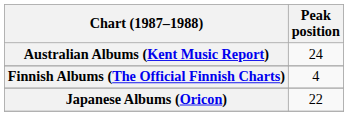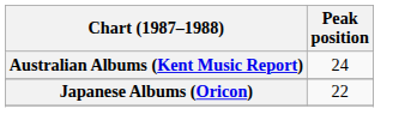 <table class="wikitable sortable plainrowheaders" style="text-align:center">
 <tr>
 <th scope="col">Chart (1987–1988)</th>
 <th scope="col">Peak<br>position</th>
 </tr>
 <tr>
 <th scope="row">Australian Albums (<a href='#'>Kent Music Report</a>)</th>
 <td align="center">24</td>
 </tr>
 <tr>
 </tr>
 <tr>
-</tr>
-<tr>
-<th scope="row">Finnish Albums (<a href='#'>The Official Finnish Charts</a>)</th>
-<td align="center">4</td>
 </tr>
 <tr>
 </tr>
 <tr>
 <th scope="row">Japanese Albums (<a href='#'>Oricon</a>)</th>
 <td align="center">22</td>
 </tr>
 <tr>
 </tr>
 <tr>
 </tr>
 <tr>
 </tr>
 <tr>
 </tr>
 <tr>
 </tr>
 </table>
